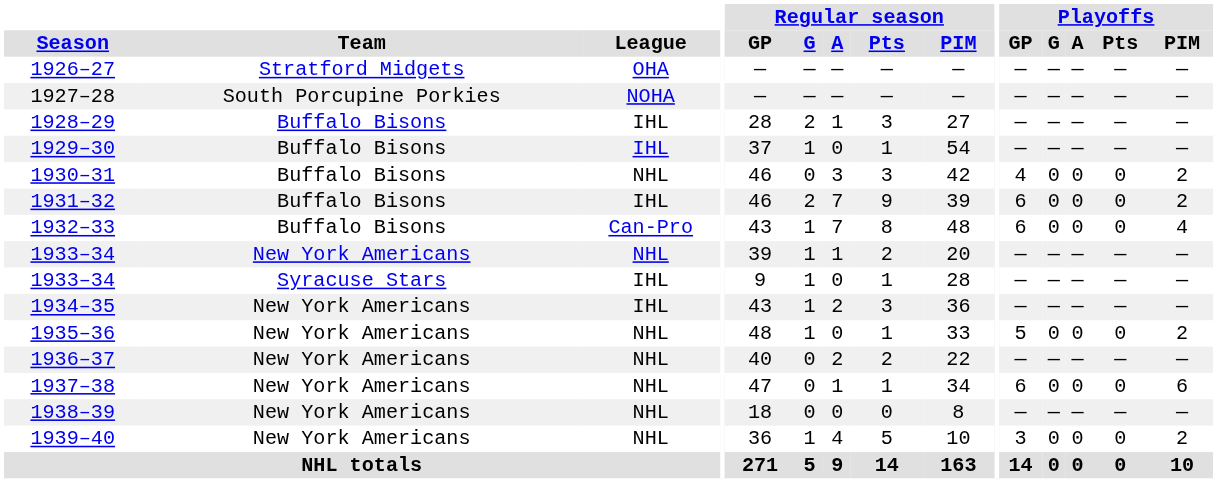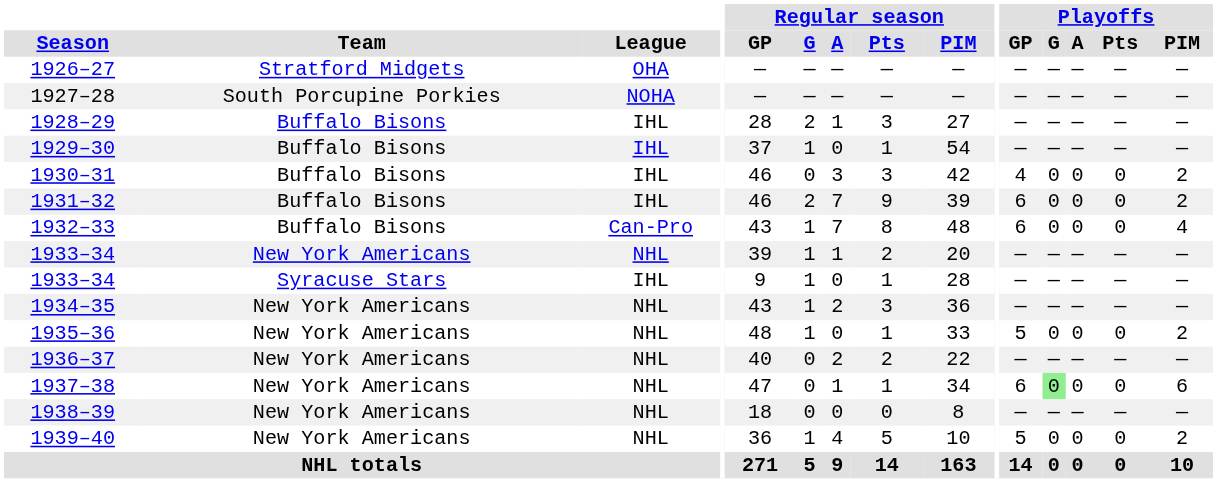 <table border="0" cellpadding="1" cellspacing="0" style="text-align:center; width:60em">
 <tr bgcolor="#e0e0e0">
 <th colspan="3" bgcolor="#ffffff"></th>
 <th rowspan="100" bgcolor="#ffffff"></th>
 <th colspan="5"><a href='#'>Regular season</a></th>
 <th rowspan="100" bgcolor="#ffffff"></th>
 <th colspan="5"><a href='#'>Playoffs</a></th>
 </tr>
 <tr bgcolor="#e0e0e0">
 <th><a href='#'>Season</a></th>
 <th>Team</th>
 <th>League</th>
 <th>GP</th>
 <th><a href='#'>G</a></th>
 <th><a href='#'>A</a></th>
 <th><a href='#'>Pts</a></th>
 <th><a href='#'>PIM</a></th>
 <th>GP</th>
 <th>G</th>
 <th>A</th>
 <th>Pts</th>
 <th>PIM</th>
 </tr>
 <tr>
 <td><a href='#'>1926–27</a></td>
 <td><a href='#'>Stratford Midgets</a></td>
 <td><a href='#'>OHA</a></td>
 <td>—</td>
 <td>—</td>
 <td>—</td>
 <td>—</td>
 <td>—</td>
 <td>—</td>
 <td>—</td>
 <td>—</td>
 <td>—</td>
 <td>—</td>
 </tr>
 <tr bgcolor="#f0f0f0">
 <td>1927–28</td>
 <td>South Porcupine Porkies</td>
 <td><a href='#'>NOHA</a></td>
 <td>—</td>
 <td>—</td>
 <td>—</td>
 <td>—</td>
 <td>—</td>
 <td>—</td>
 <td>—</td>
 <td>—</td>
 <td>—</td>
 <td>—</td>
 </tr>
 <tr>
 <td><a href='#'>1928–29</a></td>
 <td><a href='#'>Buffalo Bisons</a></td>
 <td>IHL</td>
 <td>28</td>
 <td>2</td>
 <td>1</td>
 <td>3</td>
 <td>27</td>
 <td>—</td>
 <td>—</td>
 <td>—</td>
 <td>—</td>
 <td>—</td>
 </tr>
 <tr bgcolor="#f0f0f0">
 <td><a href='#'>1929–30</a></td>
 <td>Buffalo Bisons</td>
 <td><a href='#'>IHL</a></td>
 <td>37</td>
 <td>1</td>
 <td>0</td>
 <td>1</td>
 <td>54</td>
 <td>—</td>
 <td>—</td>
 <td>—</td>
 <td>—</td>
 <td>—</td>
 </tr>
 <tr>
 <td><a href='#'>1930–31</a></td>
 <td>Buffalo Bisons</td>
-<td>NHL</td>
+<td>IHL</td>
 <td>46</td>
 <td>0</td>
 <td>3</td>
 <td>3</td>
 <td>42</td>
 <td>4</td>
 <td>0</td>
 <td>0</td>
 <td>0</td>
 <td>2</td>
 </tr>
 <tr bgcolor="#f0f0f0">
 <td><a href='#'>1931–32</a></td>
 <td>Buffalo Bisons</td>
 <td>IHL</td>
 <td>46</td>
 <td>2</td>
 <td>7</td>
 <td>9</td>
 <td>39</td>
 <td>6</td>
 <td>0</td>
 <td>0</td>
 <td>0</td>
 <td>2</td>
 </tr>
 <tr>
 <td><a href='#'>1932–33</a></td>
 <td>Buffalo Bisons</td>
 <td><a href='#'>Can-Pro</a></td>
 <td>43</td>
 <td>1</td>
 <td>7</td>
 <td>8</td>
 <td>48</td>
 <td>6</td>
 <td>0</td>
 <td>0</td>
 <td>0</td>
 <td>4</td>
 </tr>
 <tr bgcolor="#f0f0f0">
 <td><a href='#'>1933–34</a></td>
 <td><a href='#'>New York Americans</a></td>
 <td><a href='#'>NHL</a></td>
 <td>39</td>
 <td>1</td>
 <td>1</td>
 <td>2</td>
 <td>20</td>
 <td>—</td>
 <td>—</td>
 <td>—</td>
 <td>—</td>
 <td>—</td>
 </tr>
 <tr>
 <td><a href='#'>1933–34</a></td>
 <td><a href='#'>Syracuse Stars</a></td>
 <td>IHL</td>
 <td>9</td>
 <td>1</td>
 <td>0</td>
 <td>1</td>
 <td>28</td>
 <td>—</td>
 <td>—</td>
 <td>—</td>
 <td>—</td>
 <td>—</td>
 </tr>
 <tr bgcolor="#f0f0f0">
 <td><a href='#'>1934–35</a></td>
 <td>New York Americans</td>
-<td>IHL</td>
+<td>NHL</td>
 <td>43</td>
 <td>1</td>
 <td>2</td>
 <td>3</td>
 <td>36</td>
 <td>—</td>
 <td>—</td>
 <td>—</td>
 <td>—</td>
 <td>—</td>
 </tr>
 <tr>
 <td><a href='#'>1935–36</a></td>
 <td>New York Americans</td>
 <td>NHL</td>
 <td>48</td>
 <td>1</td>
 <td>0</td>
 <td>1</td>
 <td>33</td>
 <td>5</td>
 <td>0</td>
 <td>0</td>
 <td>0</td>
 <td>2</td>
 </tr>
 <tr bgcolor="#f0f0f0">
 <td><a href='#'>1936–37</a></td>
 <td>New York Americans</td>
 <td>NHL</td>
 <td>40</td>
 <td>0</td>
 <td>2</td>
 <td>2</td>
 <td>22</td>
 <td>—</td>
 <td>—</td>
 <td>—</td>
 <td>—</td>
 <td>—</td>
 </tr>
 <tr>
 <td><a href='#'>1937–38</a></td>
 <td>New York Americans</td>
 <td>NHL</td>
 <td>47</td>
 <td>0</td>
 <td>1</td>
 <td>1</td>
 <td>34</td>
 <td>6</td>
-<td>0</td>
+<td style="background: lightgreen;">0</td>
 <td>0</td>
 <td>0</td>
 <td>6</td>
 </tr>
 <tr bgcolor="#f0f0f0">
 <td><a href='#'>1938–39</a></td>
 <td>New York Americans</td>
 <td>NHL</td>
 <td>18</td>
 <td>0</td>
 <td>0</td>
 <td>0</td>
 <td>8</td>
 <td>—</td>
 <td>—</td>
 <td>—</td>
 <td>—</td>
 <td>—</td>
 </tr>
 <tr>
 <td><a href='#'>1939–40</a></td>
 <td>New York Americans</td>
 <td>NHL</td>
 <td>36</td>
 <td>1</td>
 <td>4</td>
 <td>5</td>
 <td>10</td>
-<td>3</td>
+<td>5</td>
 <td>0</td>
 <td>0</td>
 <td>0</td>
 <td>2</td>
 </tr>
 <tr bgcolor="#e0e0e0">
 <th colspan="3">NHL totals</th>
 <th>271</th>
 <th>5</th>
 <th>9</th>
 <th>14</th>
 <th>163</th>
 <th>14</th>
 <th>0</th>
 <th>0</th>
 <th>0</th>
 <th>10</th>
 </tr>
 </table>
